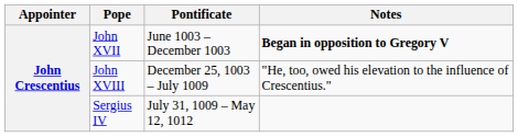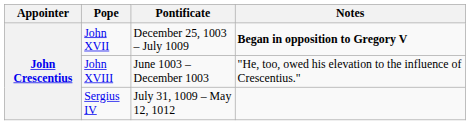 <table class="wikitable sortable collapsible" style="width:100%">
 <tr>
 <th width="*">Appointer</th>
 <th width="*">Pope</th>
 <th width="*">Pontificate</th>
 <th width="50%">Notes</th>
 </tr>
 <tr>
 <th rowspan=3><a href='#'>John Crescentius</a></th>
 <td><a href='#'>John XVII</a></td>
-<td>June 1003 – December 1003</td>
+<td>December 25, 1003 – July 1009</td>
 <td><strong>Began in opposition to Gregory V</strong></td>
 </tr>
 <tr>
 <td><a href='#'>John XVIII</a></td>
-<td>December 25, 1003 – July 1009</td>
+<td>June 1003 – December 1003</td>
 <td>"He, too, owed his elevation to the influence of Crescentius."</td>
 </tr>
 <tr>
 <td><a href='#'>Sergius IV</a></td>
 <td>July 31, 1009 – May 12, 1012</td>
 <td></td>
 </tr>
 </table>
